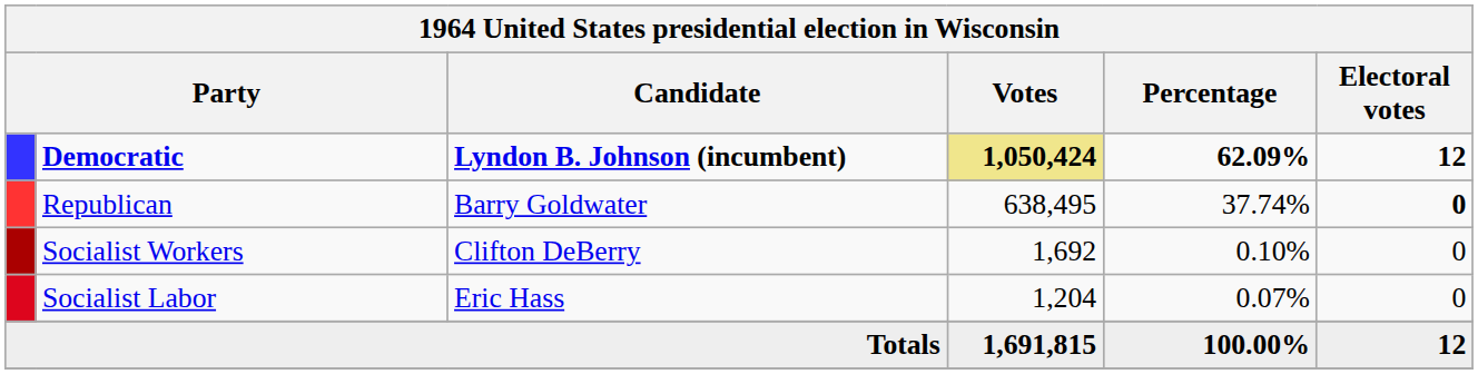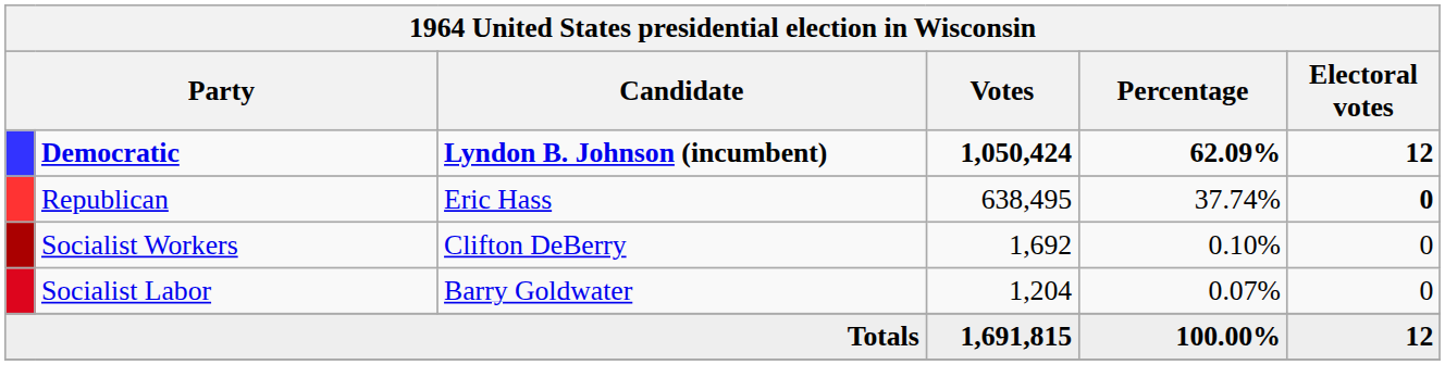 <table class="wikitable nowrap" style="font-size: 95%;">
 <tr>
 <th colspan="6">1964 United States presidential election in Wisconsin</th>
 </tr>
 <tr>
 <th colspan="2" style="width: 15em">Party</th>
 <th style="width: 17em">Candidate</th>
 <th style="width: 5em">Votes</th>
 <th style="width: 7em">Percentage</th>
 <th style="width: 5em">Electoral votes</th>
 </tr>
 <tr>
 <th style="background-color:#3333FF; width: 3px"></th>
 <td style="width: 130px"><strong><a href='#'>Democratic</a></strong></td>
 <td><strong><a href='#'>Lyndon B. Johnson</a> (incumbent)</strong></td>
-<td align="right" style="background: khaki;"><strong>1,050,424</strong></td>
+<td align="right"><strong>1,050,424</strong></td>
 <td align="right"><strong>62.09%</strong></td>
 <td align="right"><strong>12</strong></td>
 </tr>
 <tr>
 <th style="background-color:#FF3333; width: 3px"></th>
 <td style="width: 130px"><a href='#'>Republican</a></td>
-<td><a href='#'>Barry Goldwater</a></td>
+<td><a href='#'>Eric Hass</a></td>
 <td align="right">638,495</td>
 <td align="right">37.74%</td>
 <td align="right"><strong>0</strong></td>
 </tr>
 <tr>
 <th style="background-color:#AA0000; width: 3px"></th>
 <td style="width: 130px"><a href='#'>Socialist Workers</a></td>
 <td><a href='#'>Clifton DeBerry</a></td>
 <td align="right">1,692</td>
 <td align="right">0.10%</td>
 <td align="right">0</td>
 </tr>
 <tr>
 <th style="background-color:#DD051D; width: 3px"></th>
 <td style="width: 130px"><a href='#'>Socialist Labor</a></td>
-<td><a href='#'>Eric Hass</a></td>
+<td><a href='#'>Barry Goldwater</a></td>
 <td align="right">1,204</td>
 <td align="right">0.07%</td>
 <td align="right">0</td>
 </tr>
 <tr>
 </tr>
 <tr bgcolor="#EEEEEE">
 <td colspan="3" align="right"><strong>Totals</strong></td>
 <td align="right"><strong>1,691,815</strong></td>
 <td align="right"><strong>100.00%</strong></td>
 <td align="right"><strong>12</strong></td>
 </tr>
 <tr>
 </tr>
 </table>
